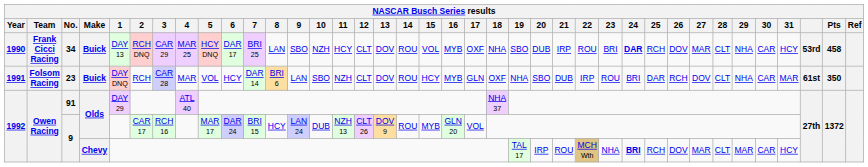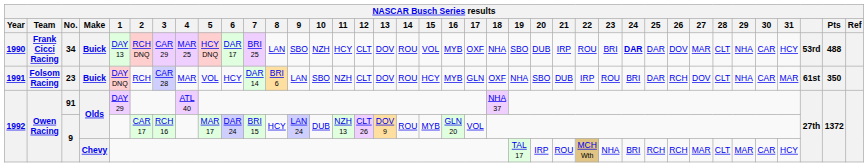 <table class="wikitable" style="text-align:center; font-size:75%">
 <tr>
 <th colspan=42><a href='#'>NASCAR Busch Series</a> results</th>
 </tr>
 <tr>
 <th>Year</th>
 <th>Team</th>
 <th>No.</th>
 <th>Make</th>
 <th>1</th>
 <th>2</th>
 <th>3</th>
 <th>4</th>
 <th>5</th>
 <th>6</th>
 <th>7</th>
 <th>8</th>
 <th>9</th>
 <th>10</th>
 <th>11</th>
 <th>12</th>
 <th>13</th>
 <th>14</th>
 <th>15</th>
 <th>16</th>
 <th>17</th>
 <th>18</th>
 <th>19</th>
 <th>20</th>
 <th>21</th>
 <th>22</th>
 <th>23</th>
 <th>24</th>
 <th>25</th>
 <th>26</th>
 <th>27</th>
 <th>28</th>
 <th>29</th>
 <th>30</th>
 <th>31</th>
 <th></th>
 <th>Pts</th>
 <th>Ref</th>
 </tr>
 <tr>
 <th><a href='#'>1990</a></th>
 <th><a href='#'>Frank Cicci Racing</a></th>
 <th>34</th>
 <th><a href='#'>Buick</a></th>
 <td style="background:#DFFFDF;"><a href='#'>DAY</a><br><small>13</small></td>
 <td style="background:#FFCFCF;"><a href='#'>RCH</a><br><small>DNQ</small></td>
 <td style="background:#EFCFFF;"><a href='#'>CAR</a><br><small>29</small></td>
 <td style="background:#EFCFFF;"><a href='#'>MAR</a><br><small>25</small></td>
 <td style="background:#FFCFCF;"><a href='#'>HCY</a><br><small>DNQ</small></td>
 <td style="background:#DFFFDF;"><a href='#'>DAR</a><br><small>17</small></td>
 <td style="background:#EFCFFF;"><a href='#'>BRI</a><br><small>25</small></td>
 <td><a href='#'>LAN</a></td>
 <td><a href='#'>SBO</a></td>
 <td><a href='#'>NZH</a></td>
 <td><a href='#'>HCY</a></td>
 <td><a href='#'>CLT</a></td>
 <td><a href='#'>DOV</a></td>
 <td><a href='#'>ROU</a></td>
 <td><a href='#'>VOL</a></td>
 <td><a href='#'>MYB</a></td>
 <td><a href='#'>OXF</a></td>
 <td><a href='#'>NHA</a></td>
 <td><a href='#'>SBO</a></td>
 <td><a href='#'>DUB</a></td>
 <td><a href='#'>IRP</a></td>
 <td><a href='#'>ROU</a></td>
 <td><a href='#'>BRI</a></td>
 <td><strong><a href='#'>DAR</a></strong></td>
-<td><a href='#'>RCH</a></td>
+<td><a href='#'>DAR</a></td>
 <td><a href='#'>DOV</a></td>
 <td><a href='#'>MAR</a></td>
 <td><a href='#'>CLT</a></td>
 <td><a href='#'>NHA</a></td>
 <td><a href='#'>CAR</a></td>
 <td><a href='#'>HCY</a></td>
 <th>53rd</th>
-<th>458</th>
+<th>488</th>
 <th></th>
 </tr>
 <tr>
 <th><a href='#'>1991</a></th>
 <th><a href='#'>Folsom Racing</a></th>
 <th>23</th>
 <th><a href='#'>Buick</a></th>
 <td style="background:#FFCFCF;"><a href='#'>DAY</a><br><small>DNQ</small></td>
 <td><a href='#'>RCH</a></td>
 <td style="background:#CFCFFF;"><a href='#'>CAR</a><br><small>28</small></td>
 <td><a href='#'>MAR</a></td>
 <td><a href='#'>VOL</a></td>
 <td><a href='#'>HCY</a></td>
 <td style="background:#DFFFDF;"><a href='#'>DAR</a><br><small>14</small></td>
 <td style="background:#FFDF9F;"><a href='#'>BRI</a><br><small>6</small></td>
 <td><a href='#'>LAN</a></td>
 <td><a href='#'>SBO</a></td>
 <td><a href='#'>NZH</a></td>
 <td><a href='#'>CLT</a></td>
 <td><a href='#'>DOV</a></td>
 <td><a href='#'>ROU</a></td>
 <td><a href='#'>HCY</a></td>
 <td><a href='#'>MYB</a></td>
 <td><a href='#'>GLN</a></td>
 <td><a href='#'>OXF</a></td>
 <td><a href='#'>NHA</a></td>
 <td><a href='#'>SBO</a></td>
 <td><a href='#'>DUB</a></td>
 <td><a href='#'>IRP</a></td>
 <td><a href='#'>ROU</a></td>
 <td><a href='#'>BRI</a></td>
 <td><a href='#'>DAR</a></td>
 <td><a href='#'>RCH</a></td>
 <td><a href='#'>DOV</a></td>
 <td><a href='#'>CLT</a></td>
 <td><a href='#'>NHA</a></td>
 <td><a href='#'>CAR</a></td>
 <td><a href='#'>MAR</a></td>
 <th>61st</th>
 <th>350</th>
 <th></th>
 </tr>
 <tr>
 <th rowspan=3><a href='#'>1992</a></th>
 <th rowspan=3><a href='#'>Owen Racing</a></th>
 <th>91</th>
 <th rowspan=2><a href='#'>Olds</a></th>
 <td style="background:#EFCFFF;"><a href='#'>DAY</a><br><small>29</small></td>
 <td colspan=2></td>
 <td style="background:#EFCFFF;"><a href='#'>ATL</a><br><small>40</small></td>
 <td colspan=13></td>
 <td style="background:#EFCFFF;"><a href='#'>NHA</a><br><small>37</small></td>
 <td colspan=13></td>
 <th rowspan=3>27th</th>
 <th rowspan=3>1372</th>
 <th rowspan=3></th>
 </tr>
 <tr>
 <th rowspan=2>9</th>
 <td></td>
 <td style="background:#DFFFDF;"><a href='#'>CAR</a><br><small>17</small></td>
 <td style="background:#DFFFDF;"><a href='#'>RCH</a><br><small>16</small></td>
 <td></td>
 <td style="background:#DFFFDF;"><a href='#'>MAR</a><br><small>17</small></td>
 <td style="background:#CFCFFF;"><a href='#'>DAR</a><br><small>24</small></td>
 <td style="background:#DFFFDF;"><a href='#'>BRI</a><br><small>15</small></td>
 <td><a href='#'>HCY</a></td>
 <td style="background:#CFCFFF;"><a href='#'>LAN</a><br><small>24</small></td>
 <td><a href='#'>DUB</a></td>
 <td style="background:#DFFFDF;"><a href='#'>NZH</a><br><small>13</small></td>
 <td style="background:#EFCFFF;"><a href='#'>CLT</a><br><small>26</small></td>
 <td style="background:#FFDF9F;"><a href='#'>DOV</a><br><small>9</small></td>
 <td><a href='#'>ROU</a></td>
 <td><a href='#'>MYB</a></td>
 <td style="background:#DFFFDF;"><a href='#'>GLN</a><br><small>20</small></td>
 <td><a href='#'>VOL</a></td>
 <td colspan=14></td>
 </tr>
 <tr>
 <th><a href='#'>Chevy</a></th>
 <td colspan=18></td>
 <td style="background:#DFFFDF;"><a href='#'>TAL</a><br><small>17</small></td>
 <td><a href='#'>IRP</a></td>
 <td><a href='#'>ROU</a></td>
 <td style="background:#DFC484;"><a href='#'>MCH</a><br><small>Wth</small></td>
 <td><a href='#'>NHA</a></td>
-<td><strong><a href='#'>BRI</a></strong></td>
+<td><a href='#'>BRI</a></td>
 <td><a href='#'>RCH</a></td>
-<td><a href='#'>DOV</a></td>
+<td><a href='#'>RCH</a></td>
 <td><a href='#'>MAR</a></td>
 <td><a href='#'>CLT</a></td>
 <td><a href='#'>MAR</a></td>
 <td><a href='#'>CAR</a></td>
 <td><a href='#'>HCY</a></td>
 </tr>
 </table>
